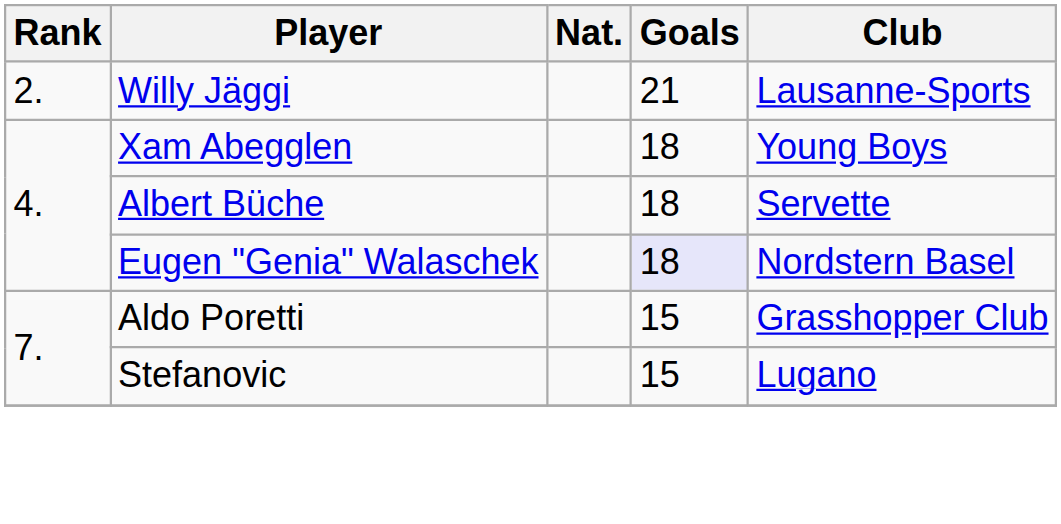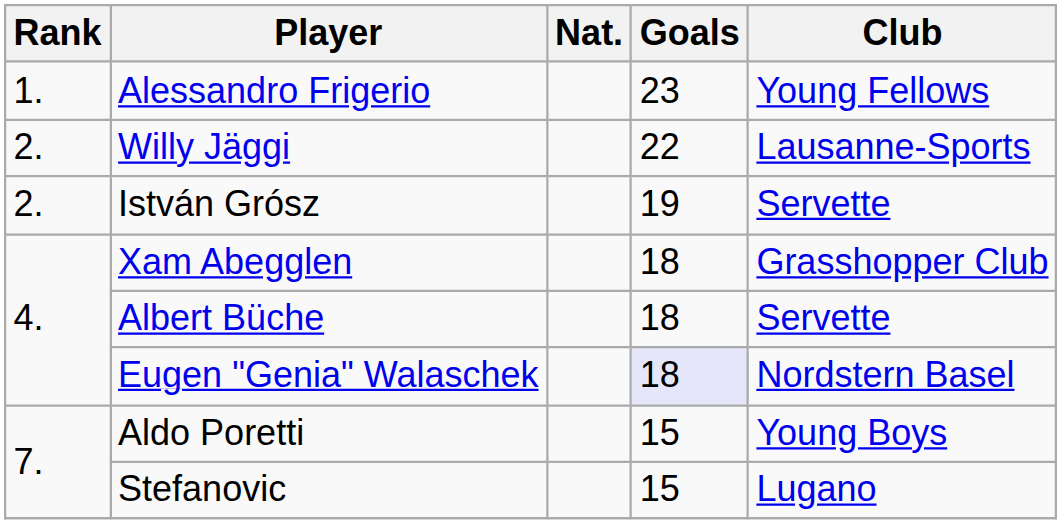 <table class="wikitable sortable">
 <tr>
 <th>Rank</th>
 <th>Player</th>
 <th>Nat.</th>
 <th>Goals</th>
 <th>Club</th>
 </tr>
 <tr>
+<td>1.</td>
+<td><a href='#'>Alessandro Frigerio</a></td>
+<td></td>
+<td>23</td>
+<td><a href='#'>Young Fellows</a></td>
+</tr>
+<tr>
 <td>2.</td>
 <td><a href='#'>Willy Jäggi</a></td>
 <td></td>
-<td>21</td>
+<td>22</td>
 <td><a href='#'>Lausanne-Sports</a></td>
+</tr>
+<tr>
+<td>2.</td>
+<td>István Grósz</td>
+<td></td>
+<td>19</td>
+<td><a href='#'>Servette</a></td>
 </tr>
 <tr>
 <td rowspan=3>4.</td>
 <td><a href='#'>Xam Abegglen</a></td>
 <td></td>
 <td>18</td>
-<td><a href='#'>Young Boys</a></td>
+<td><a href='#'>Grasshopper Club</a></td>
 </tr>
 <tr>
 <td><a href='#'>Albert Büche</a></td>
 <td></td>
 <td>18</td>
 <td><a href='#'>Servette</a></td>
 </tr>
 <tr>
 <td><a href='#'>Eugen "Genia" Walaschek</a></td>
 <td></td>
 <td style="background: lavender;">18</td>
 <td><a href='#'>Nordstern Basel</a></td>
 </tr>
 <tr>
 <td rowspan=2>7.</td>
 <td>Aldo Poretti</td>
 <td></td>
 <td>15</td>
-<td><a href='#'>Grasshopper Club</a></td>
+<td><a href='#'>Young Boys</a></td>
 </tr>
 <tr>
 <td>Stefanovic</td>
 <td></td>
 <td>15</td>
 <td><a href='#'>Lugano</a></td>
 </tr>
 <tr>
 </tr>
 </table>
